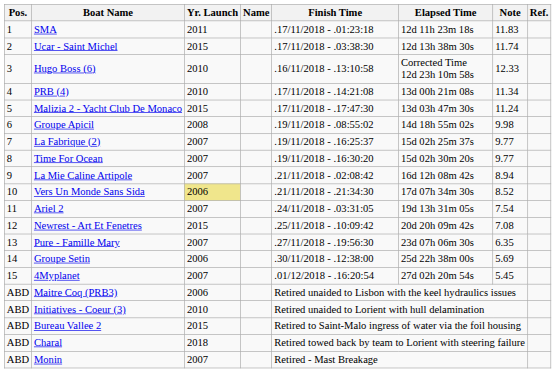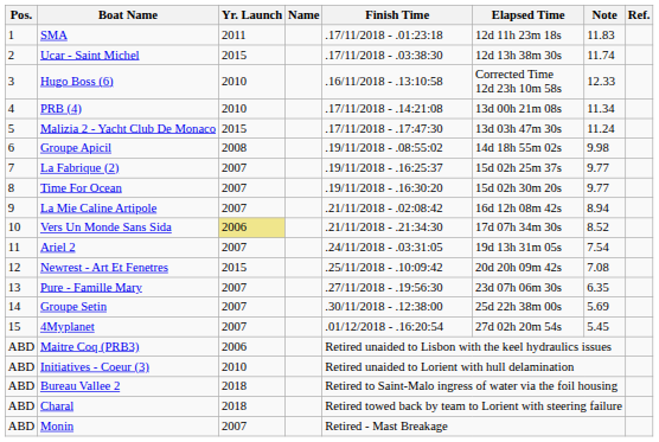 <table class="wikitable sortable">
 <tr>
 <th>Pos.</th>
 <th>Boat Name</th>
 <th>Yr. Launch</th>
 <th>Name</th>
 <th>Finish Time</th>
 <th>Elapsed Time</th>
 <th>Note</th>
 <th>Ref.</th>
 </tr>
 <tr>
 <td>1</td>
 <td><a href='#'>SMA</a></td>
 <td>2011</td>
 <td></td>
 <td>.17/11/2018 - .01:23:18</td>
 <td>12d 11h 23m 18s</td>
 <td>11.83</td>
 <td></td>
 </tr>
 <tr>
 <td>2</td>
 <td><a href='#'>Ucar - Saint Michel</a></td>
 <td>2015</td>
 <td></td>
 <td>.17/11/2018 - .03:38:30</td>
 <td>12d 13h 38m 30s</td>
 <td>11.74</td>
 <td></td>
 </tr>
 <tr>
 <td>3</td>
 <td><a href='#'>Hugo Boss (6)</a></td>
 <td>2010</td>
 <td></td>
 <td>.16/11/2018 - .13:10:58</td>
 <td>Corrected Time<br>12d 23h 10m 58s</td>
 <td>12.33</td>
 <td></td>
 </tr>
 <tr>
 <td>4</td>
 <td><a href='#'>PRB (4)</a></td>
 <td>2010</td>
 <td></td>
 <td>.17/11/2018 - .14:21:08</td>
 <td>13d 00h 21m 08s</td>
 <td>11.34</td>
 <td></td>
 </tr>
 <tr>
 <td>5</td>
 <td><a href='#'>Malizia 2 - Yacht Club De Monaco</a></td>
 <td>2015</td>
 <td></td>
 <td>.17/11/2018 - .17:47:30</td>
 <td>13d 03h 47m 30s</td>
 <td>11.24</td>
 <td></td>
 </tr>
 <tr>
 <td>6</td>
 <td><a href='#'>Groupe Apicil</a></td>
 <td>2008</td>
 <td></td>
 <td>.19/11/2018 - .08:55:02</td>
 <td>14d 18h 55m 02s</td>
 <td>9.98</td>
 <td></td>
 </tr>
 <tr>
 <td>7</td>
 <td><a href='#'>La Fabrique (2)</a></td>
 <td>2007</td>
 <td></td>
 <td>.19/11/2018 - .16:25:37</td>
 <td>15d 02h 25m 37s</td>
 <td>9.77</td>
 <td></td>
 </tr>
 <tr>
 <td>8</td>
 <td><a href='#'>Time For Ocean</a></td>
 <td>2007</td>
 <td></td>
 <td>.19/11/2018 - .16:30:20</td>
 <td>15d 02h 30m 20s</td>
 <td>9.77</td>
 <td></td>
 </tr>
 <tr>
 <td>9</td>
 <td><a href='#'>La Mie Caline Artipole</a></td>
 <td>2007</td>
 <td></td>
 <td>.21/11/2018 - .02:08:42</td>
 <td>16d 12h 08m 42s</td>
 <td>8.94</td>
 <td></td>
 </tr>
 <tr>
 <td>10</td>
 <td><a href='#'>Vers Un Monde Sans Sida</a></td>
 <td style="background: khaki;">2006</td>
 <td></td>
 <td>.21/11/2018 - .21:34:30</td>
 <td>17d 07h 34m 30s</td>
 <td>8.52</td>
 <td></td>
 </tr>
 <tr>
 <td>11</td>
 <td><a href='#'>Ariel 2</a></td>
 <td>2007</td>
 <td></td>
 <td>.24/11/2018 - .03:31:05</td>
 <td>19d 13h 31m 05s</td>
 <td>7.54</td>
 <td></td>
 </tr>
 <tr>
 <td>12</td>
 <td><a href='#'>Newrest - Art Et Fenetres</a></td>
 <td>2015</td>
 <td></td>
 <td>.25/11/2018 - .10:09:42</td>
 <td>20d 20h 09m 42s</td>
 <td>7.08</td>
 <td></td>
 </tr>
 <tr>
 <td>13</td>
 <td><a href='#'>Pure - Famille Mary</a></td>
 <td>2007</td>
 <td></td>
 <td>.27/11/2018 - .19:56:30</td>
 <td>23d 07h 06m 30s</td>
 <td>6.35</td>
 <td></td>
 </tr>
 <tr>
 <td>14</td>
 <td><a href='#'>Groupe Setin</a></td>
-<td>2006</td>
+<td>2007</td>
 <td></td>
 <td>.30/11/2018 - .12:38:00</td>
 <td>25d 22h 38m 00s</td>
 <td>5.69</td>
 <td></td>
 </tr>
 <tr>
 <td>15</td>
 <td><a href='#'>4Myplanet</a></td>
 <td>2007</td>
 <td></td>
 <td>.01/12/2018 - .16:20:54</td>
 <td>27d 02h 20m 54s</td>
 <td>5.45</td>
 <td></td>
 </tr>
 <tr>
 <td>ABD</td>
 <td><a href='#'>Maitre Coq (PRB3)</a></td>
 <td>2006</td>
 <td></td>
 <td colspan=3>Retired unaided to Lisbon with the keel hydraulics issues</td>
 <td></td>
 </tr>
 <tr>
 <td>ABD</td>
 <td><a href='#'>Initiatives - Coeur (3)</a></td>
 <td>2010</td>
 <td></td>
 <td colspan=3>Retired unaided to Lorient with hull delamination</td>
 <td></td>
 </tr>
 <tr>
 <td>ABD</td>
 <td><a href='#'>Bureau Vallee 2</a></td>
-<td>2015</td>
+<td>2018</td>
 <td></td>
 <td colspan=3>Retired to Saint-Malo ingress of water via the foil housing</td>
 <td></td>
 </tr>
 <tr>
 <td>ABD</td>
 <td><a href='#'>Charal</a></td>
 <td>2018</td>
 <td></td>
 <td colspan=3>Retired towed back by team to Lorient with steering failure</td>
 <td></td>
 </tr>
 <tr>
 <td>ABD</td>
 <td><a href='#'>Monin</a></td>
 <td>2007</td>
 <td></td>
 <td colspan=3>Retired - Mast Breakage</td>
 <td></td>
 </tr>
 </table>
